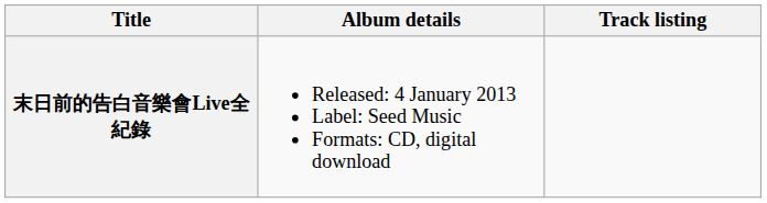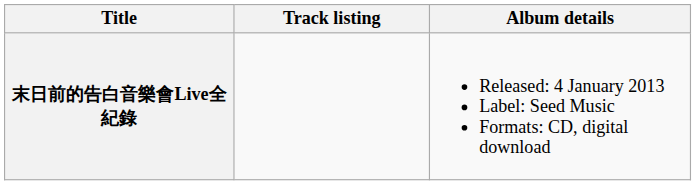 <table class="wikitable plainrowheaders" style="text-align:center;">
 <tr>
 <th style="width:15em;">Title</th>
+<th style="width:200px;">Track listing</th>
 <th style="width:16em;">Album details</th>
-<th style="width:200px;">Track listing</th>
 </tr>
 <tr>
 <th scope="row">末日前的告白音樂會Live全紀錄</th>
+<td align="center"></td>
 <td align="left"><br><ul><li>Released: 4 January 2013</li><li>Label: Seed Music</li><li>Formats: CD, digital download</li></ul></td>
-<td align="center"></td>
 </tr>
 </table>
